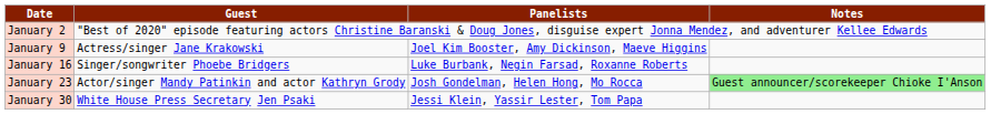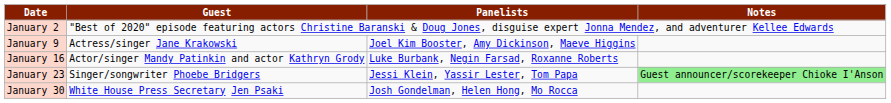 <table class="wikitable">
 <tr>
 <th style="background:#871E00;color:#FFFFFF;">Date</th>
 <th style="background:#871E00;color:#FFFFFF;">Guest</th>
 <th style="background:#871E00;color:#FFFFFF;">Panelists</th>
 <th style="background:#871E00;color:#FFFFFF;">Notes</th>
 </tr>
 <tr>
 <td style="background:#FDD6CC;color:#000000;">January 2</td>
 <td colspan=3>"Best of 2020" episode featuring actors <a href='#'>Christine Baranski</a> & <a href='#'>Doug Jones</a>, disguise expert <a href='#'>Jonna Mendez</a>, and adventurer <a href='#'>Kellee Edwards</a></td>
 </tr>
 <tr>
 <td style="background:#FDD6CC;color:#000000;">January 9</td>
 <td>Actress/singer <a href='#'>Jane Krakowski</a></td>
 <td><a href='#'>Joel Kim Booster</a>, <a href='#'>Amy Dickinson</a>, <a href='#'>Maeve Higgins</a></td>
 <td></td>
 </tr>
 <tr>
 <td style="background:#FDD6CC;color:#000000;">January 16</td>
-<td>Singer/songwriter <a href='#'>Phoebe Bridgers</a></td>
+<td>Actor/singer <a href='#'>Mandy Patinkin</a> and actor <a href='#'>Kathryn Grody</a></td>
 <td><a href='#'>Luke Burbank</a>, <a href='#'>Negin Farsad</a>, <a href='#'>Roxanne Roberts</a></td>
 <td></td>
 </tr>
 <tr>
 <td style="background:#FDD6CC;color:#000000;">January 23</td>
-<td>Actor/singer <a href='#'>Mandy Patinkin</a> and actor <a href='#'>Kathryn Grody</a></td>
-<td><a href='#'>Josh Gondelman</a>, <a href='#'>Helen Hong</a>, <a href='#'>Mo Rocca</a></td>
+<td>Singer/songwriter <a href='#'>Phoebe Bridgers</a></td>
+<td><a href='#'>Jessi Klein</a>, <a href='#'>Yassir Lester</a>, <a href='#'>Tom Papa</a></td>
 <td style="background: lightgreen;">Guest announcer/scorekeeper Chioke I'Anson</td>
 </tr>
 <tr>
 <td style="background:#FDD6CC;color:#000000;">January 30</td>
 <td><a href='#'>White House Press Secretary</a> <a href='#'>Jen Psaki</a></td>
-<td><a href='#'>Jessi Klein</a>, <a href='#'>Yassir Lester</a>, <a href='#'>Tom Papa</a></td>
+<td><a href='#'>Josh Gondelman</a>, <a href='#'>Helen Hong</a>, <a href='#'>Mo Rocca</a></td>
 <td></td>
 </tr>
 </table>
